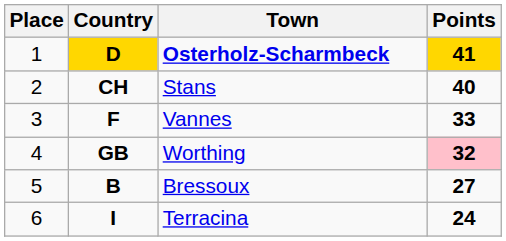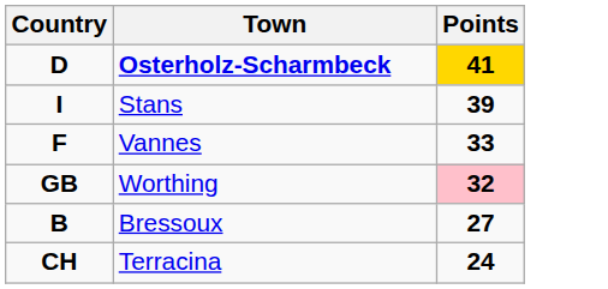 <table class="wikitable toptextcells" style="text-align:center;">
 <tr>
-<th width="25">Place</th>
 <th width="25">Country</th>
 <th width="200">Town</th>
 <th width="25">Points</th>
 </tr>
 <tr>
-<td>1</td>
-<td style="background: gold;"><strong>D</strong></td>
+<td><strong>D</strong></td>
 <td style="text-align:left;"><strong><a href='#'>Osterholz-Scharmbeck</a></strong></td>
 <td style="background-color:gold;"><strong>41</strong></td>
 </tr>
 <tr>
-<td>2</td>
-<td><strong>CH</strong></td>
+<td><strong>I</strong></td>
 <td style="text-align:left;"><a href='#'>Stans</a></td>
-<td><strong>40</strong></td>
+<td><strong>39</strong></td>
 </tr>
 <tr>
-<td>3</td>
 <td><strong>F</strong></td>
 <td style="text-align:left;"><a href='#'>Vannes</a></td>
 <td><strong>33</strong></td>
 </tr>
 <tr>
-<td>4</td>
 <td><strong>GB</strong></td>
 <td style="text-align:left;"><a href='#'>Worthing</a></td>
 <td style="background: pink;"><strong>32</strong></td>
 </tr>
 <tr>
-<td>5</td>
 <td><strong>B</strong></td>
 <td style="text-align:left;"><a href='#'>Bressoux</a></td>
 <td><strong>27</strong></td>
 </tr>
 <tr>
-<td>6</td>
-<td><strong>I</strong></td>
+<td><strong>CH</strong></td>
 <td style="text-align:left;"><a href='#'>Terracina</a></td>
 <td><strong>24</strong></td>
 </tr>
 </table>
